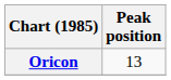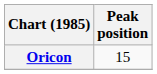 <table class="wikitable plainrowheaders" style="text-align:center;">
 <tr>
 <th scope="col">Chart (1985)</th>
 <th scope="col">Peak<br>position</th>
 </tr>
 <tr>
 <th scope="row"><a href='#'>Oricon</a></th>
-<td>13</td>
+<td>15</td>
 </tr>
 <tr>
 </tr>
 </table>
